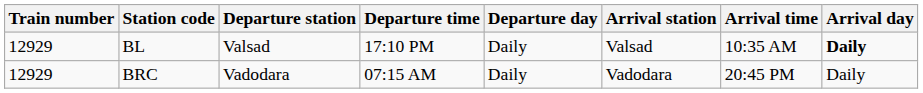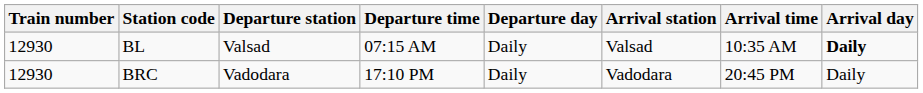 <table class="wikitable">
 <tr>
 <th>Train number</th>
 <th>Station code</th>
 <th>Departure station</th>
 <th>Departure time</th>
 <th>Departure day</th>
 <th>Arrival station</th>
 <th>Arrival time</th>
 <th>Arrival day</th>
 </tr>
 <tr>
-<td>12929</td>
+<td>12930</td>
 <td>BL</td>
 <td>Valsad</td>
-<td>17:10 PM</td>
+<td>07:15 AM</td>
 <td>Daily</td>
 <td>Valsad</td>
 <td>10:35 AM</td>
 <td><strong>Daily</strong></td>
 </tr>
 <tr>
-<td>12929</td>
+<td>12930</td>
 <td>BRC</td>
 <td>Vadodara</td>
-<td>07:15 AM</td>
+<td>17:10 PM</td>
 <td>Daily</td>
 <td>Vadodara</td>
 <td>20:45 PM</td>
 <td>Daily</td>
 </tr>
 </table>
